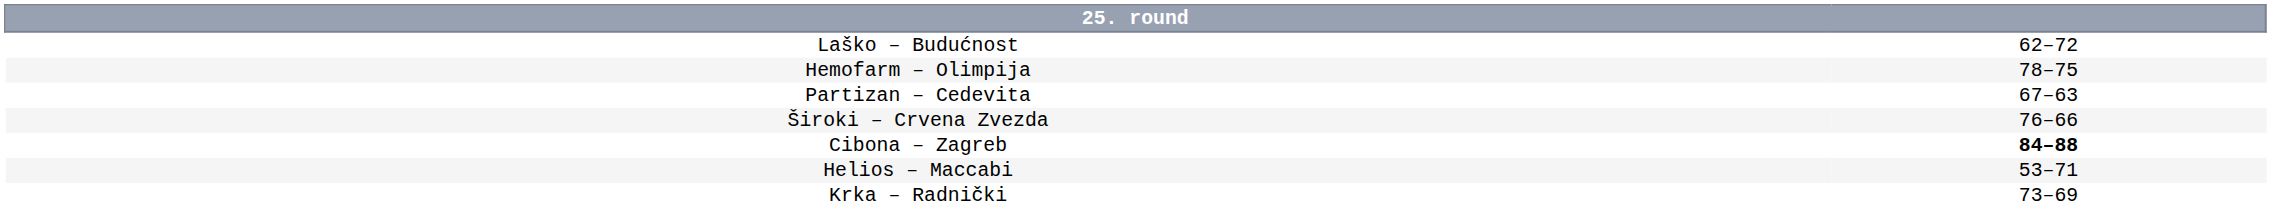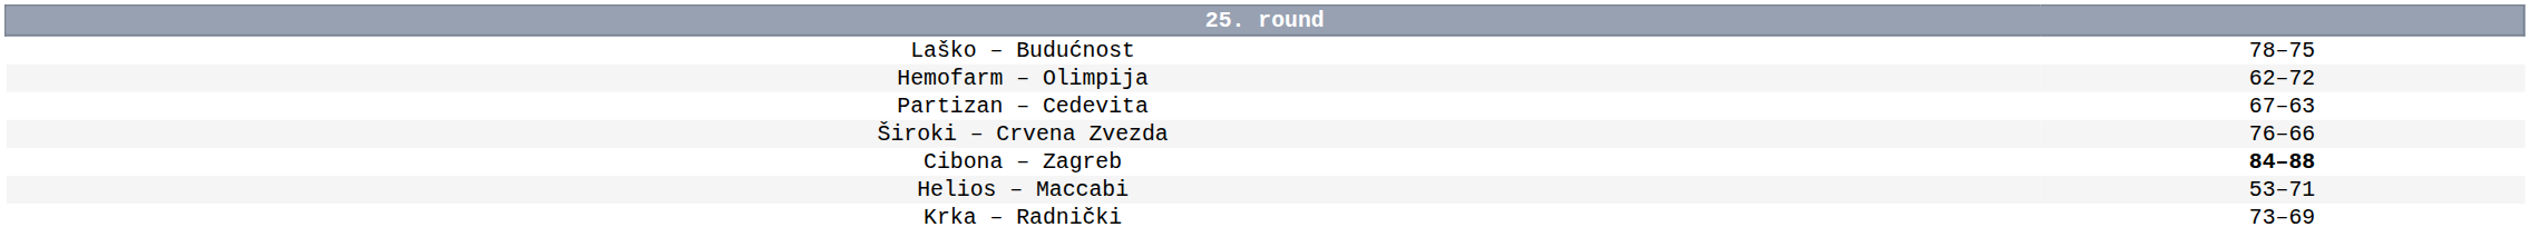 <table border=0 cellspacing=0 cellpadding=1em style="font-size: 85%; border-collapse: collapse;" width=100%>
 <tr>
 <td colspan=5 bgcolor=#98A1B2 style="border:1px solid #7A8392; text-align:center; color:#FFFFFF;"><strong>25. round</strong></td>
 </tr>
 <tr style="text-align:center; background:#FFFFFF">
 <td>Laško – Budućnost</td>
-<td>62–72</td>
+<td>78–75</td>
 </tr>
 <tr align=center bgcolor=#f5f5f5>
 <td>Hemofarm – Olimpija</td>
-<td>78–75</td>
+<td>62–72</td>
 </tr>
 <tr style="text-align:center; background:#FFFFFF">
 <td>Partizan – Cedevita</td>
 <td>67–63</td>
 </tr>
 <tr align=center bgcolor=#f5f5f5>
 <td>Široki – Crvena Zvezda</td>
 <td>76–66</td>
 </tr>
 <tr style="text-align:center; background:#FFFFFF">
 <td>Cibona – Zagreb</td>
 <td><strong>84–88</strong></td>
 </tr>
 <tr align=center bgcolor=#f5f5f5>
 <td>Helios – Maccabi</td>
 <td>53–71</td>
 </tr>
 <tr style="text-align:center; background:#FFFFFF">
 <td>Krka – Radnički</td>
 <td>73–69</td>
 </tr>
 </table>
